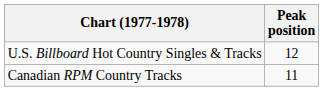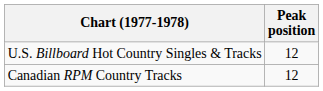 <table class="wikitable sortable">
 <tr>
 <th>Chart (1977-1978)</th>
 <th>Peak<br>position</th>
 </tr>
 <tr>
 <td align="left">U.S. <em>Billboard</em> Hot Country Singles & Tracks</td>
 <td align="center">12</td>
 </tr>
 <tr>
 <td align="left">Canadian <em>RPM</em> Country Tracks</td>
-<td align="center">11</td>
+<td align="center">12</td>
 </tr>
 </table>
